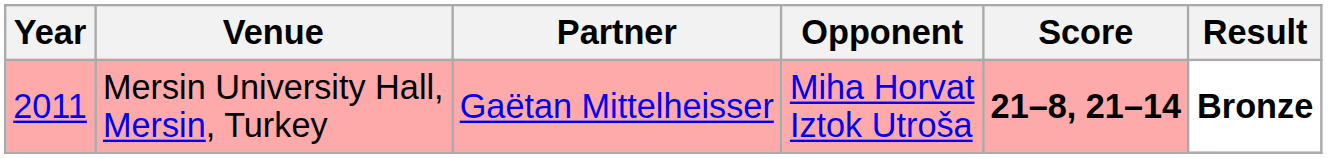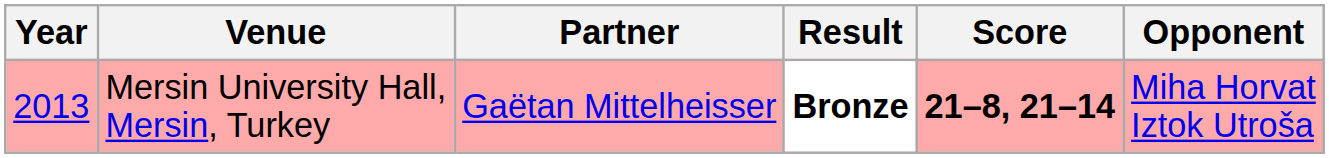 <table class="sortable wikitable" style="font-size: 90%;">
 <tr>
 <th>Year</th>
 <th>Venue</th>
 <th>Partner</th>
+<th>Result</th>
+<th>Score</th>
 <th>Opponent</th>
-<th>Score</th>
-<th>Result</th>
 </tr>
 <tr style="background:#FFAAAA">
-<td align="center"><a href='#'>2011</a></td>
+<td align="center"><a href='#'>2013</a></td>
 <td align="left">Mersin University Hall,<br><a href='#'>Mersin</a>, Turkey</td>
 <td align="left"> <a href='#'>Gaëtan Mittelheisser</a></td>
+<td style="text-align:left; background:white"> <strong>Bronze</strong></td>
+<td align="left"><strong>21–8, 21–14</strong></td>
 <td align="left"> <a href='#'>Miha Horvat</a><br> <a href='#'>Iztok Utroša</a></td>
-<td align="left"><strong>21–8, 21–14</strong></td>
-<td style="text-align:left; background:white"> <strong>Bronze</strong></td>
 </tr>
 </table>
